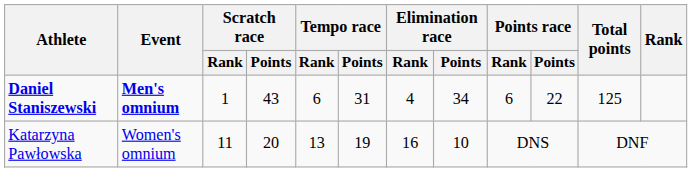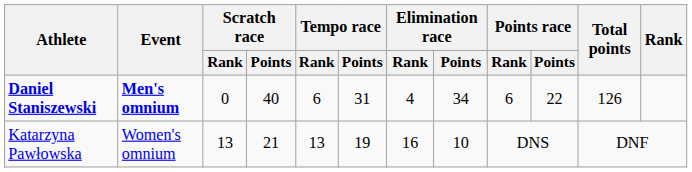 <table class=wikitable style=font-size:90%;text-align:center>
 <tr>
 <th rowspan="2">Athlete</th>
 <th rowspan="2">Event</th>
 <th colspan=2>Scratch race</th>
 <th colspan=2>Tempo race</th>
 <th colspan=2>Elimination race</th>
 <th colspan=2>Points race</th>
 <th rowspan=2>Total points</th>
 <th rowspan=2>Rank</th>
 </tr>
 <tr style="font-size:95%">
 <th>Rank</th>
 <th>Points</th>
 <th>Rank</th>
 <th>Points</th>
 <th>Rank</th>
 <th>Points</th>
 <th>Rank</th>
 <th>Points</th>
 </tr>
 <tr>
 <td align=left><strong><a href='#'>Daniel Staniszewski</a></strong></td>
 <td align=left><strong><a href='#'>Men's omnium</a></strong></td>
-<td>1</td>
-<td>43</td>
+<td>0</td>
+<td>40</td>
 <td>6</td>
 <td>31</td>
 <td>4</td>
 <td>34</td>
 <td>6</td>
 <td>22</td>
-<td>125</td>
+<td>126</td>
 <td></td>
 </tr>
 <tr>
 <td align=left><a href='#'>Katarzyna Pawłowska</a></td>
 <td align=left><a href='#'>Women's omnium</a></td>
-<td>11</td>
-<td>20</td>
+<td>13</td>
+<td>21</td>
 <td>13</td>
 <td>19</td>
 <td>16</td>
 <td>10</td>
 <td colspan=2>DNS</td>
 <td colspan=2>DNF</td>
 </tr>
 </table>
